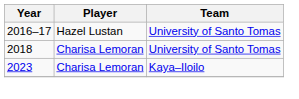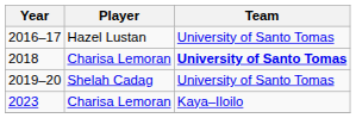 <table class="wikitable">
 <tr>
 <th>Year</th>
 <th>Player</th>
 <th>Team</th>
 </tr>
 <tr>
 <td>2016–17</td>
 <td> Hazel Lustan</td>
 <td><a href='#'>University of Santo Tomas</a></td>
 </tr>
 <tr>
 <td>2018</td>
 <td> <a href='#'>Charisa Lemoran</a></td>
+<td><strong><a href='#'>University of Santo Tomas</a></strong></td>
+</tr>
+<tr>
+<td>2019–20</td>
+<td> <a href='#'>Shelah Cadag</a></td>
 <td><a href='#'>University of Santo Tomas</a></td>
 </tr>
 <tr>
 <td><a href='#'>2023</a></td>
 <td> <a href='#'>Charisa Lemoran</a></td>
 <td><a href='#'>Kaya–Iloilo</a></td>
 </tr>
 <tr>
 </tr>
 </table>
